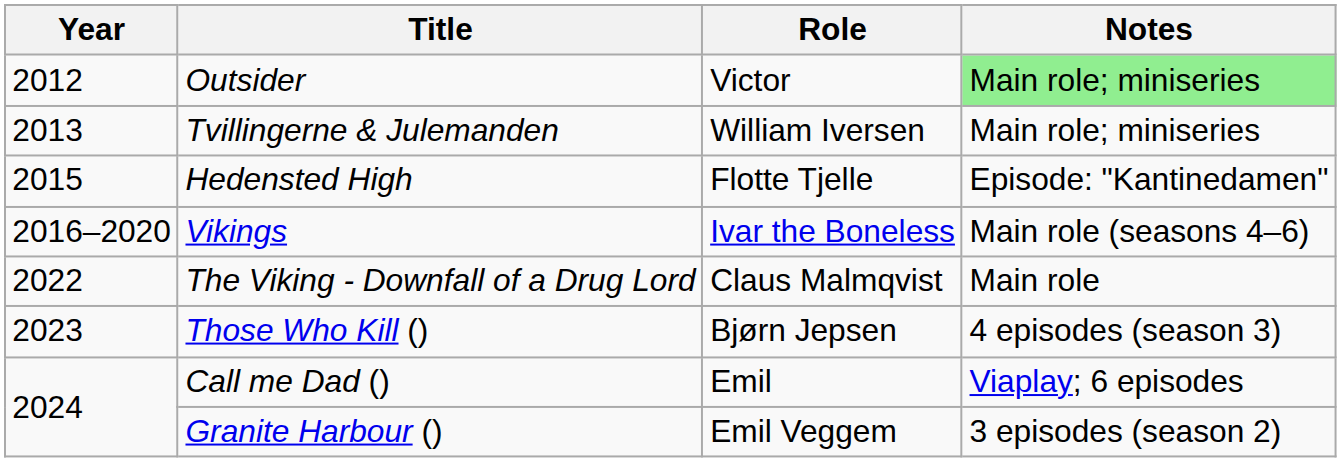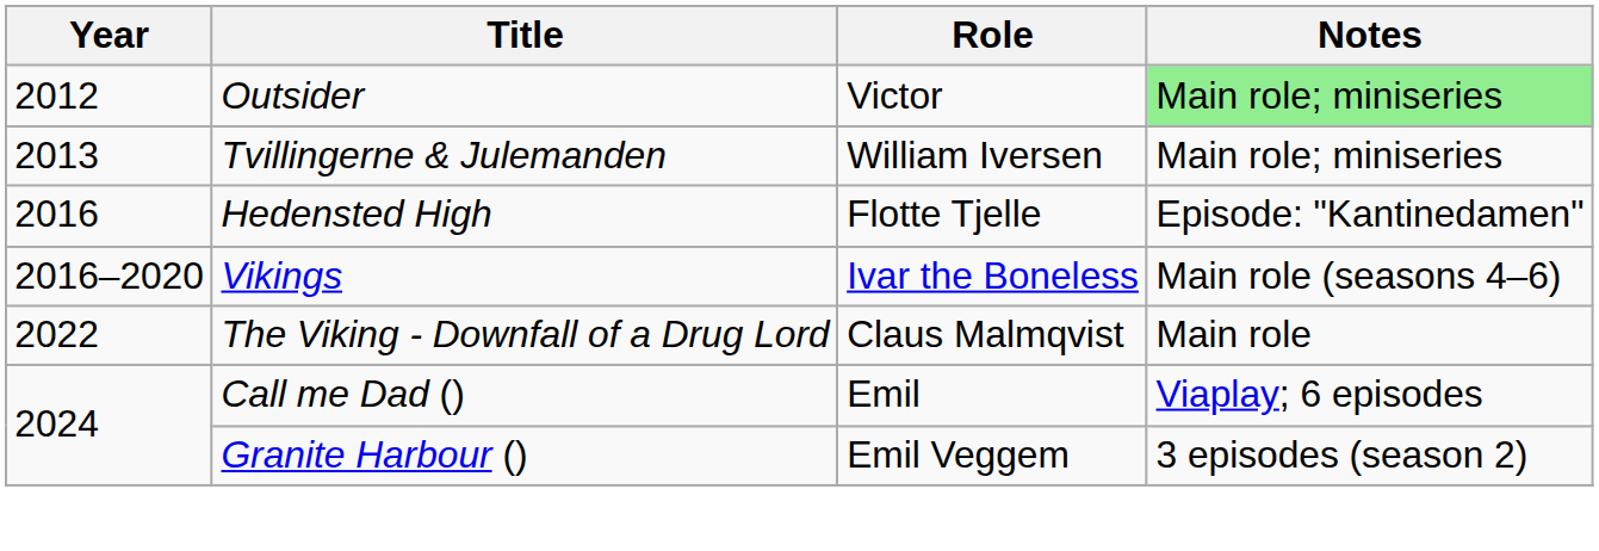 <table class="wikitable">
 <tr>
 <th>Year</th>
 <th>Title</th>
 <th>Role</th>
 <th>Notes</th>
 </tr>
 <tr>
 <td>2012</td>
 <td><em>Outsider</em></td>
 <td>Victor</td>
 <td style="background: lightgreen;">Main role; miniseries</td>
 </tr>
 <tr>
 <td>2013</td>
 <td><em>Tvillingerne & Julemanden</em></td>
 <td>William Iversen</td>
 <td>Main role; miniseries</td>
 </tr>
 <tr>
-<td>2015</td>
+<td>2016</td>
 <td><em>Hedensted High</em></td>
 <td>Flotte Tjelle</td>
 <td>Episode: "Kantinedamen"</td>
 </tr>
 <tr>
 <td>2016–2020</td>
 <td><em><a href='#'>Vikings</a></em></td>
 <td><a href='#'>Ivar the Boneless</a></td>
 <td>Main role (seasons 4–6)</td>
 </tr>
 <tr>
 <td>2022</td>
 <td><em>The Viking - Downfall of a Drug Lord</em></td>
 <td>Claus Malmqvist</td>
 <td>Main role</td>
 </tr>
 <tr>
-<td>2023</td>
-<td><em><a href='#'>Those Who Kill</a></em> ()</td>
-<td>Bjørn Jepsen</td>
-<td>4 episodes (season 3)</td>
-</tr>
-<tr>
 <td rowspan="2">2024</td>
 <td><em>Call me Dad</em> ()</td>
 <td>Emil</td>
 <td><a href='#'>Viaplay</a>; 6 episodes</td>
 </tr>
 <tr>
 <td><em><a href='#'>Granite Harbour</a></em> ()</td>
 <td>Emil Veggem</td>
 <td>3 episodes (season 2)</td>
 </tr>
 </table>
